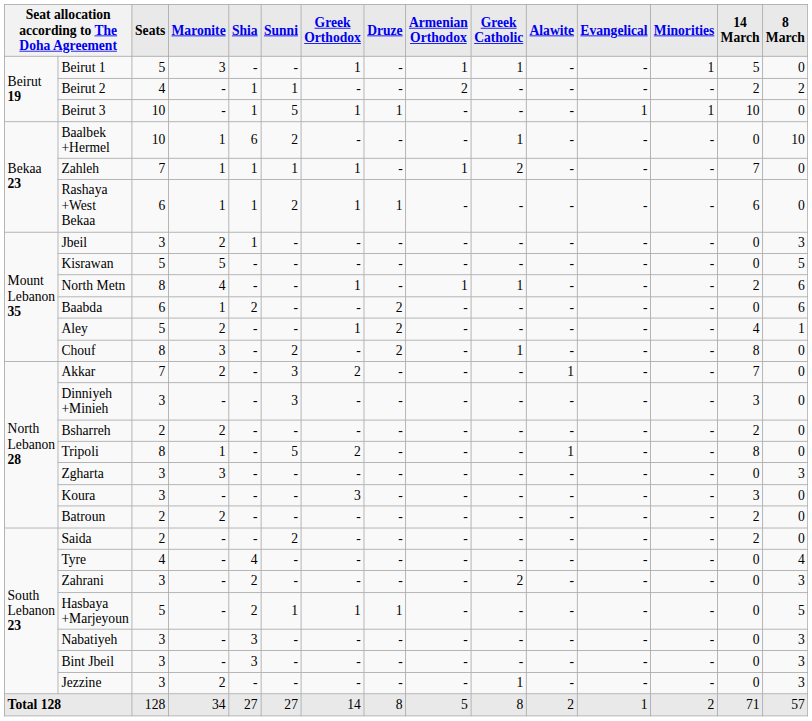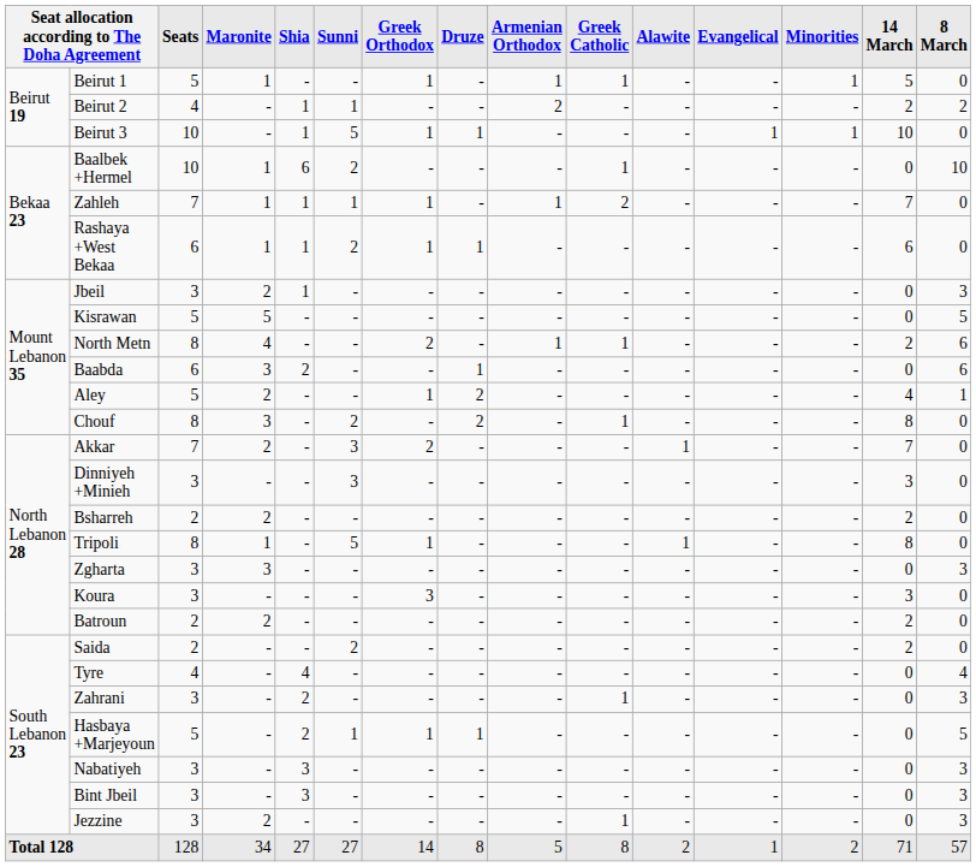 <table class=wikitable>
 <tr>
 <th colspan=2>Seat allocation<br>according to <a href='#'>The Doha Agreement</a></th>
 <th style="background-color:#E9E9E9" align=right><div>Seats</div></th>
 <th style="background-color:#E9E9E9" align=right><div><a href='#'>Maronite</a></div></th>
 <th style="background-color:#E9E9E9" align=right><div><a href='#'>Shia</a></div></th>
 <th style="background-color:#E9E9E9" align=right><div><a href='#'>Sunni</a></div></th>
 <th style="background-color:#E9E9E9" align=right><div><a href='#'>Greek Orthodox</a></div></th>
 <th style="background-color:#E9E9E9" align=right><div><a href='#'>Druze</a></div></th>
 <th style="background-color:#E9E9E9" align=right><div><a href='#'>Armenian Orthodox</a></div></th>
 <th style="background-color:#E9E9E9" align=right><div><a href='#'>Greek Catholic</a></div></th>
 <th style="background-color:#E9E9E9" align=right><div><a href='#'>Alawite</a></div></th>
 <th style="background-color:#E9E9E9" align=right><div><a href='#'>Evangelical</a></div></th>
 <th style="background-color:#E9E9E9" align=right><div><a href='#'>Minorities</a></div></th>
 <th style="background-color:#E9E9E9" align=right>14 March</th>
 <th style="background-color:#E9E9E9" align=right>8 March</th>
 </tr>
 <tr>
 <td rowspan=3 valign=up>Beirut<br><strong>19</strong></td>
 <td>Beirut 1</td>
 <td align="right">5</td>
-<td align="right">3</td>
+<td align="right">1</td>
 <td align="right">-</td>
 <td align="right">-</td>
 <td align="right">1</td>
 <td align="right">-</td>
 <td align="right">1</td>
 <td align="right">1</td>
 <td align="right">-</td>
 <td align="right">-</td>
 <td align="right">1</td>
 <td align="right">5</td>
 <td align="right">0</td>
 </tr>
 <tr>
 <td>Beirut 2</td>
 <td align="right">4</td>
 <td align="right">-</td>
 <td align="right">1</td>
 <td align="right">1</td>
 <td align="right">-</td>
 <td align="right">-</td>
 <td align="right">2</td>
 <td align="right">-</td>
 <td align="right">-</td>
 <td align="right">-</td>
 <td align="right">-</td>
 <td align="right">2</td>
 <td align="right">2</td>
 </tr>
 <tr>
 <td>Beirut 3</td>
 <td align="right">10</td>
 <td align="right">-</td>
 <td align="right">1</td>
 <td align="right">5</td>
 <td align="right">1</td>
 <td align="right">1</td>
 <td align="right">-</td>
 <td align="right">-</td>
 <td align="right">-</td>
 <td align="right">1</td>
 <td align="right">1</td>
 <td align="right">10</td>
 <td align="right">0</td>
 </tr>
 <tr>
 <td rowspan=3 valign=up>Bekaa <strong>23</strong></td>
 <td>Baalbek<br>+Hermel</td>
 <td align="right">10</td>
 <td align="right">1</td>
 <td align="right">6</td>
 <td align="right">2</td>
 <td align="right">-</td>
 <td align="right">-</td>
 <td align="right">-</td>
 <td align="right">1</td>
 <td align="right">-</td>
 <td align="right">-</td>
 <td align="right">-</td>
 <td align="right">0</td>
 <td align="right">10</td>
 </tr>
 <tr>
 <td>Zahleh</td>
 <td align="right">7</td>
 <td align="right">1</td>
 <td align="right">1</td>
 <td align="right">1</td>
 <td align="right">1</td>
 <td align="right">-</td>
 <td align="right">1</td>
 <td align="right">2</td>
 <td align="right">-</td>
 <td align="right">-</td>
 <td align="right">-</td>
 <td align="right">7</td>
 <td align="right">0</td>
 </tr>
 <tr>
 <td>Rashaya<br>+West Bekaa</td>
 <td align="right">6</td>
 <td align="right">1</td>
 <td align="right">1</td>
 <td align="right">2</td>
 <td align="right">1</td>
 <td align="right">1</td>
 <td align="right">-</td>
 <td align="right">-</td>
 <td align="right">-</td>
 <td align="right">-</td>
 <td align="right">-</td>
 <td align="right">6</td>
 <td align="right">0</td>
 </tr>
 <tr>
 <td rowspan=6 valign=up>Mount Lebanon <strong>35</strong></td>
 <td>Jbeil</td>
 <td align="right">3</td>
 <td align="right">2</td>
 <td align="right">1</td>
 <td align="right">-</td>
 <td align="right">-</td>
 <td align="right">-</td>
 <td align="right">-</td>
 <td align="right">-</td>
 <td align="right">-</td>
 <td align="right">-</td>
 <td align="right">-</td>
 <td align="right">0</td>
 <td align="right">3</td>
 </tr>
 <tr>
 <td>Kisrawan</td>
 <td align="right">5</td>
 <td align="right">5</td>
 <td align="right">-</td>
 <td align="right">-</td>
 <td align="right">-</td>
 <td align="right">-</td>
 <td align="right">-</td>
 <td align="right">-</td>
 <td align="right">-</td>
 <td align="right">-</td>
 <td align="right">-</td>
 <td align="right">0</td>
 <td align="right">5</td>
 </tr>
 <tr>
 <td>North Metn</td>
 <td align="right">8</td>
 <td align="right">4</td>
 <td align="right">-</td>
 <td align="right">-</td>
-<td align="right">1</td>
+<td align="right">2</td>
 <td align="right">-</td>
 <td align="right">1</td>
 <td align="right">1</td>
 <td align="right">-</td>
 <td align="right">-</td>
 <td align="right">-</td>
 <td align="right">2</td>
 <td align="right">6</td>
 </tr>
 <tr>
 <td>Baabda</td>
 <td align="right">6</td>
-<td align="right">1</td>
+<td align="right">3</td>
 <td align="right">2</td>
 <td align="right">-</td>
 <td align="right">-</td>
-<td align="right">2</td>
+<td align="right">1</td>
 <td align="right">-</td>
 <td align="right">-</td>
 <td align="right">-</td>
 <td align="right">-</td>
 <td align="right">-</td>
 <td align="right">0</td>
 <td align="right">6</td>
 </tr>
 <tr>
 <td>Aley</td>
 <td align="right">5</td>
 <td align="right">2</td>
 <td align="right">-</td>
 <td align="right">-</td>
 <td align="right">1</td>
 <td align="right">2</td>
 <td align="right">-</td>
 <td align="right">-</td>
 <td align="right">-</td>
 <td align="right">-</td>
 <td align="right">-</td>
 <td align="right">4</td>
 <td align="right">1</td>
 </tr>
 <tr>
 <td>Chouf</td>
 <td align="right">8</td>
 <td align="right">3</td>
 <td align="right">-</td>
 <td align="right">2</td>
 <td align="right">-</td>
 <td align="right">2</td>
 <td align="right">-</td>
 <td align="right">1</td>
 <td align="right">-</td>
 <td align="right">-</td>
 <td align="right">-</td>
 <td align="right">8</td>
 <td align="right">0</td>
 </tr>
 <tr>
 <td rowspan=7 valign=up>North Lebanon <strong>28</strong></td>
 <td>Akkar</td>
 <td align="right">7</td>
 <td align="right">2</td>
 <td align="right">-</td>
 <td align="right">3</td>
 <td align="right">2</td>
 <td align="right">-</td>
 <td align="right">-</td>
 <td align="right">-</td>
 <td align="right">1</td>
 <td align="right">-</td>
 <td align="right">-</td>
 <td align="right">7</td>
 <td align="right">0</td>
 </tr>
 <tr>
 <td>Dinniyeh<br>+Minieh</td>
 <td align="right">3</td>
 <td align="right">-</td>
 <td align="right">-</td>
 <td align="right">3</td>
 <td align="right">-</td>
 <td align="right">-</td>
 <td align="right">-</td>
 <td align="right">-</td>
 <td align="right">-</td>
 <td align="right">-</td>
 <td align="right">-</td>
 <td align="right">3</td>
 <td align="right">0</td>
 </tr>
 <tr>
 <td>Bsharreh</td>
 <td align="right">2</td>
 <td align="right">2</td>
 <td align="right">-</td>
 <td align="right">-</td>
 <td align="right">-</td>
 <td align="right">-</td>
 <td align="right">-</td>
 <td align="right">-</td>
 <td align="right">-</td>
 <td align="right">-</td>
 <td align="right">-</td>
 <td align="right">2</td>
 <td align="right">0</td>
 </tr>
 <tr>
 <td>Tripoli</td>
 <td align="right">8</td>
 <td align="right">1</td>
 <td align="right">-</td>
 <td align="right">5</td>
-<td align="right">2</td>
+<td align="right">1</td>
 <td align="right">-</td>
 <td align="right">-</td>
 <td align="right">-</td>
 <td align="right">1</td>
 <td align="right">-</td>
 <td align="right">-</td>
 <td align="right">8</td>
 <td align="right">0</td>
 </tr>
 <tr>
 <td>Zgharta</td>
 <td align="right">3</td>
 <td align="right">3</td>
 <td align="right">-</td>
 <td align="right">-</td>
 <td align="right">-</td>
 <td align="right">-</td>
 <td align="right">-</td>
 <td align="right">-</td>
 <td align="right">-</td>
 <td align="right">-</td>
 <td align="right">-</td>
 <td align="right">0</td>
 <td align="right">3</td>
 </tr>
 <tr>
 <td>Koura</td>
 <td align="right">3</td>
 <td align="right">-</td>
 <td align="right">-</td>
 <td align="right">-</td>
 <td align="right">3</td>
 <td align="right">-</td>
 <td align="right">-</td>
 <td align="right">-</td>
 <td align="right">-</td>
 <td align="right">-</td>
 <td align="right">-</td>
 <td align="right">3</td>
 <td align="right">0</td>
 </tr>
 <tr>
 <td>Batroun</td>
 <td align="right">2</td>
 <td align="right">2</td>
 <td align="right">-</td>
 <td align="right">-</td>
 <td align="right">-</td>
 <td align="right">-</td>
 <td align="right">-</td>
 <td align="right">-</td>
 <td align="right">-</td>
 <td align="right">-</td>
 <td align="right">-</td>
 <td align="right">2</td>
 <td align="right">0</td>
 </tr>
 <tr>
 <td rowspan=7 valign=up>South Lebanon <strong>23</strong></td>
 <td>Saida</td>
 <td align="right">2</td>
 <td align="right">-</td>
 <td align="right">-</td>
 <td align="right">2</td>
 <td align="right">-</td>
 <td align="right">-</td>
 <td align="right">-</td>
 <td align="right">-</td>
 <td align="right">-</td>
 <td align="right">-</td>
 <td align="right">-</td>
 <td align="right">2</td>
 <td align="right">0</td>
 </tr>
 <tr>
 <td>Tyre</td>
 <td align="right">4</td>
 <td align="right">-</td>
 <td align="right">4</td>
 <td align="right">-</td>
 <td align="right">-</td>
 <td align="right">-</td>
 <td align="right">-</td>
 <td align="right">-</td>
 <td align="right">-</td>
 <td align="right">-</td>
 <td align="right">-</td>
 <td align="right">0</td>
 <td align="right">4</td>
 </tr>
 <tr>
 <td>Zahrani</td>
 <td align="right">3</td>
 <td align="right">-</td>
 <td align="right">2</td>
 <td align="right">-</td>
 <td align="right">-</td>
 <td align="right">-</td>
 <td align="right">-</td>
-<td align="right">2</td>
+<td align="right">1</td>
 <td align="right">-</td>
 <td align="right">-</td>
 <td align="right">-</td>
 <td align="right">0</td>
 <td align="right">3</td>
 </tr>
 <tr>
 <td>Hasbaya<br>+Marjeyoun</td>
 <td align="right">5</td>
 <td align="right">-</td>
 <td align="right">2</td>
 <td align="right">1</td>
 <td align="right">1</td>
 <td align="right">1</td>
 <td align="right">-</td>
 <td align="right">-</td>
 <td align="right">-</td>
 <td align="right">-</td>
 <td align="right">-</td>
 <td align="right">0</td>
 <td align="right">5</td>
 </tr>
 <tr>
 <td>Nabatiyeh</td>
 <td align="right">3</td>
 <td align="right">-</td>
 <td align="right">3</td>
 <td align="right">-</td>
 <td align="right">-</td>
 <td align="right">-</td>
 <td align="right">-</td>
 <td align="right">-</td>
 <td align="right">-</td>
 <td align="right">-</td>
 <td align="right">-</td>
 <td align="right">0</td>
 <td align="right">3</td>
 </tr>
 <tr>
 <td>Bint Jbeil</td>
 <td align="right">3</td>
 <td align="right">-</td>
 <td align="right">3</td>
 <td align="right">-</td>
 <td align="right">-</td>
 <td align="right">-</td>
 <td align="right">-</td>
 <td align="right">-</td>
 <td align="right">-</td>
 <td align="right">-</td>
 <td align="right">-</td>
 <td align="right">0</td>
 <td align="right">3</td>
 </tr>
 <tr>
 <td>Jezzine</td>
 <td align="right">3</td>
 <td align="right">2</td>
 <td align="right">-</td>
 <td align="right">-</td>
 <td align="right">-</td>
 <td align="right">-</td>
 <td align="right">-</td>
 <td align="right">1</td>
 <td align="right">-</td>
 <td align="right">-</td>
 <td align="right">-</td>
 <td align="right">0</td>
 <td align="right">3</td>
 </tr>
 <tr>
 <td style="background-color:#E9E9E9" colspan=2><strong>Total 128</strong></td>
 <td width="30" align="right" style="background-color:#E9E9E9">128</td>
 <td width="30" align="right" style="background-color:#E9E9E9">34</td>
 <td width="30" align="right" style="background-color:#E9E9E9">27</td>
 <td width="30" align="right" style="background-color:#E9E9E9">27</td>
 <td width="30" align="right" style="background-color:#E9E9E9">14</td>
 <td width="30" align="right" style="background-color:#E9E9E9">8</td>
 <td width="30" align="right" style="background-color:#E9E9E9">5</td>
 <td width="30" align="right" style="background-color:#E9E9E9">8</td>
 <td width="30" align="right" style="background-color:#E9E9E9">2</td>
 <td width="30" align="right" style="background-color:#E9E9E9">1</td>
 <td width="30" align="right" style="background-color:#E9E9E9">2</td>
 <td width="30" align="right" style="background-color:#E9E9E9">71</td>
 <td width="30" align="right" style="background-color:#E9E9E9">57</td>
 </tr>
 </table>
